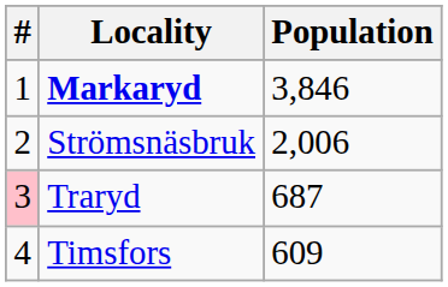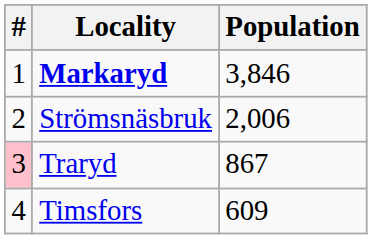 <table class="wikitable">
 <tr>
 <th>#</th>
 <th>Locality</th>
 <th>Population</th>
 </tr>
 <tr>
 <td>1</td>
 <td><strong><a href='#'>Markaryd</a></strong></td>
 <td>3,846</td>
 </tr>
 <tr>
 <td>2</td>
 <td><a href='#'>Strömsnäsbruk</a></td>
 <td>2,006</td>
 </tr>
 <tr>
 <td style="background: pink;">3</td>
 <td><a href='#'>Traryd</a></td>
-<td>687</td>
+<td>867</td>
 </tr>
 <tr>
 <td>4</td>
 <td><a href='#'>Timsfors</a></td>
 <td>609</td>
 </tr>
 </table>
